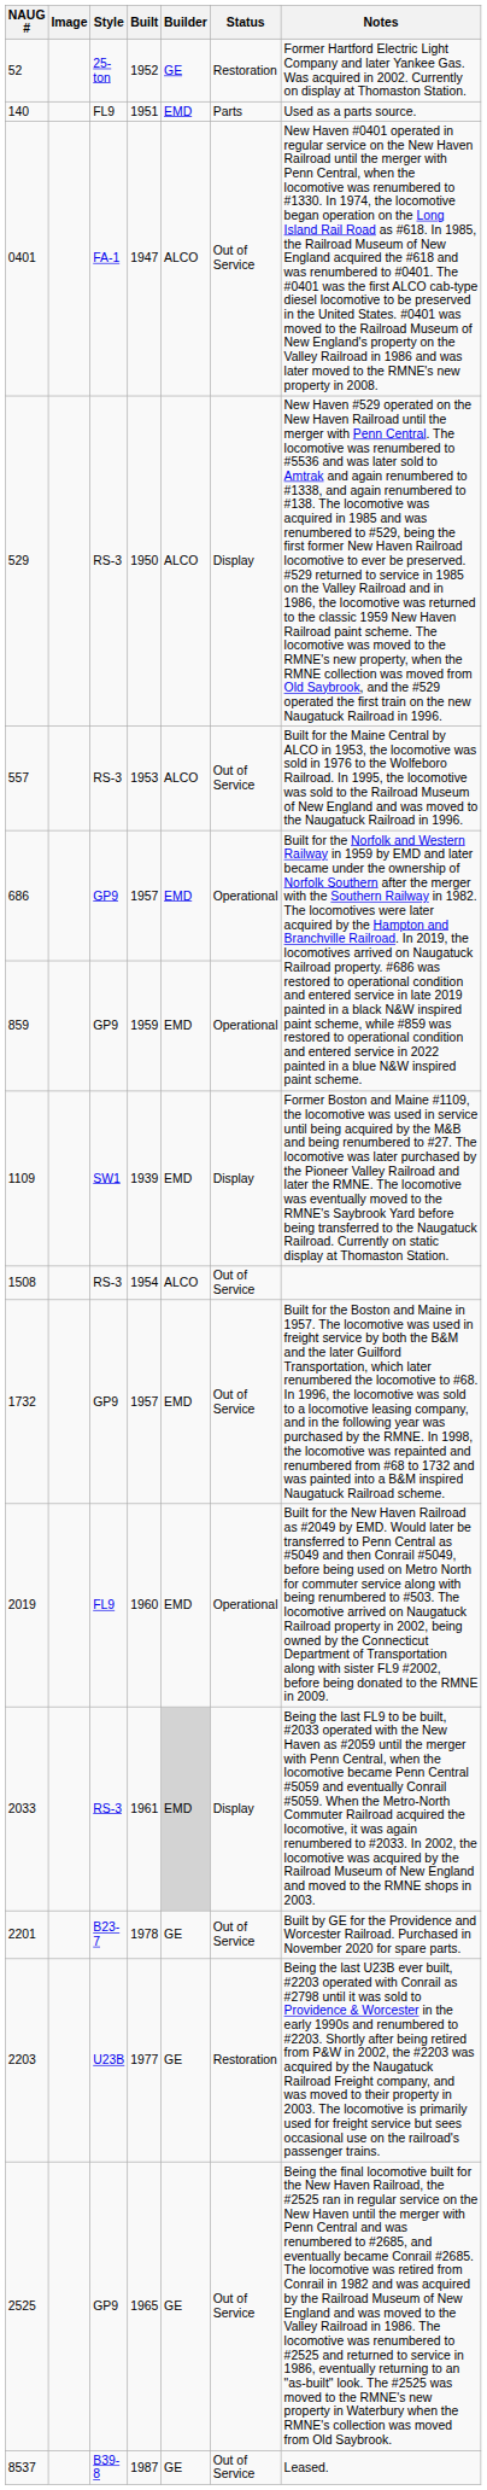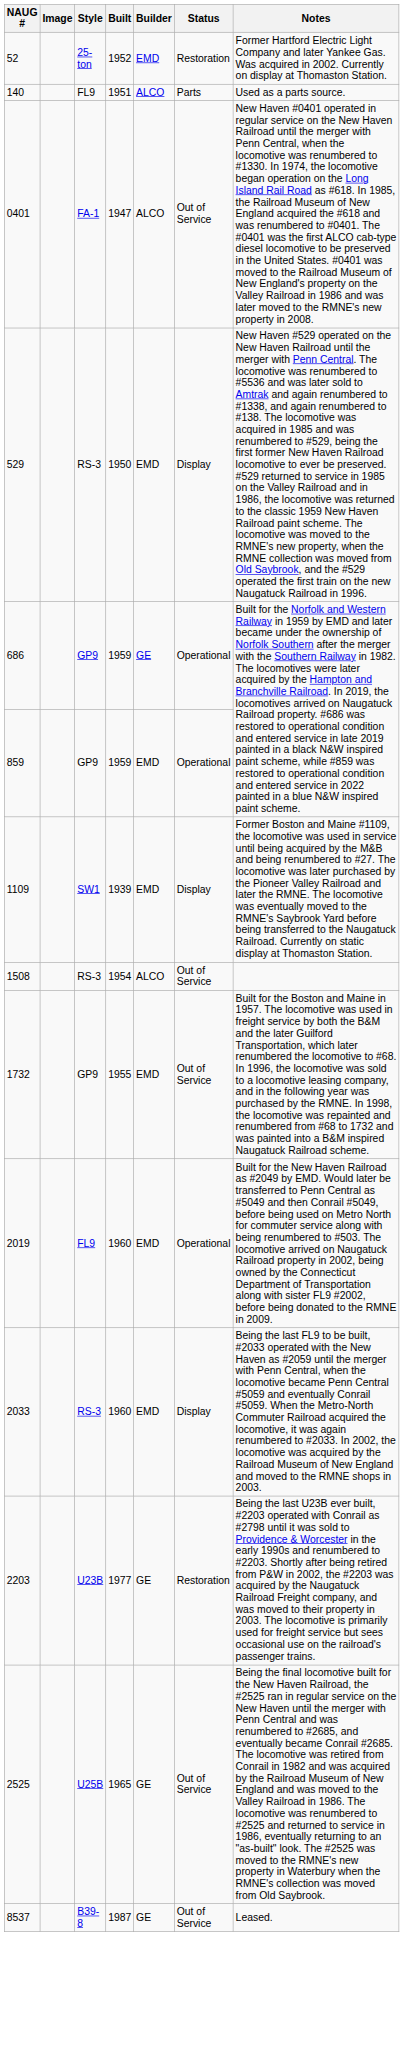 <table class="wikitable">
 <tr>
 <th>NAUG #</th>
 <th>Image</th>
 <th>Style</th>
 <th>Built</th>
 <th>Builder</th>
 <th>Status</th>
 <th>Notes</th>
 </tr>
 <tr>
 <td>52</td>
 <td></td>
 <td><a href='#'>25-ton</a></td>
 <td>1952</td>
-<td><a href='#'>GE</a></td>
+<td><a href='#'>EMD</a></td>
 <td>Restoration</td>
 <td>Former Hartford Electric Light Company and later Yankee Gas. Was acquired in 2002. Currently on display at Thomaston Station.</td>
 </tr>
 <tr>
 <td>140</td>
 <td></td>
 <td>FL9</td>
 <td>1951</td>
-<td><a href='#'>EMD</a></td>
+<td><a href='#'>ALCO</a></td>
 <td>Parts</td>
 <td>Used as a parts source.</td>
 </tr>
 <tr>
 <td>0401</td>
 <td></td>
 <td><a href='#'>FA-1</a></td>
 <td>1947</td>
 <td>ALCO</td>
 <td>Out of Service</td>
 <td>New Haven #0401 operated in regular service on the New Haven Railroad until the merger with Penn Central, when the locomotive was renumbered to #1330. In 1974, the locomotive began operation on the <a href='#'>Long Island Rail Road</a> as #618. In 1985, the Railroad Museum of New England acquired the #618 and was renumbered to #0401. The #0401 was the first ALCO cab-type diesel locomotive to be preserved in the United States. #0401 was moved to the Railroad Museum of New England's property on the Valley Railroad in 1986 and was later moved to the RMNE's new property in 2008.</td>
 </tr>
 <tr>
 <td>529</td>
 <td></td>
 <td>RS-3</td>
 <td>1950</td>
-<td>ALCO</td>
+<td>EMD</td>
 <td>Display</td>
 <td>New Haven #529 operated on the New Haven Railroad until the merger with <a href='#'>Penn Central</a>. The locomotive was renumbered to #5536 and was later sold to <a href='#'>Amtrak</a> and again renumbered to #1338, and again renumbered to #138. The locomotive was acquired in 1985 and was renumbered to #529, being the first former New Haven Railroad locomotive to ever be preserved. #529 returned to service in 1985 on the Valley Railroad and in 1986, the locomotive was returned to the classic 1959 New Haven Railroad paint scheme. The locomotive was moved to the RMNE's new property, when the RMNE collection was moved from <a href='#'>Old Saybrook</a>, and the #529 operated the first train on the new Naugatuck Railroad in 1996.</td>
-</tr>
-<tr>
-<td>557</td>
-<td></td>
-<td>RS-3</td>
-<td>1953</td>
-<td>ALCO</td>
-<td>Out of Service</td>
-<td>Built for the Maine Central by ALCO in 1953, the locomotive was sold in 1976 to the Wolfeboro Railroad. In 1995, the locomotive was sold to the Railroad Museum of New England and was moved to the Naugatuck Railroad in 1996.</td>
 </tr>
 <tr>
 <td>686</td>
 <td></td>
 <td><a href='#'>GP9</a></td>
-<td>1957</td>
-<td><a href='#'>EMD</a></td>
+<td>1959</td>
+<td><a href='#'>GE</a></td>
 <td>Operational</td>
 <td rowspan="2">Built for the <a href='#'>Norfolk and Western Railway</a> in 1959 by EMD and later became under the ownership of <a href='#'>Norfolk Southern</a> after the merger with the <a href='#'>Southern Railway</a> in 1982. The locomotives were later acquired by the <a href='#'>Hampton and Branchville Railroad</a>. In 2019, the locomotives arrived on Naugatuck Railroad property. #686 was restored to operational condition and entered service in late 2019 painted in a black N&W inspired paint scheme, while #859 was restored to operational condition and entered service in 2022 painted in a blue N&W inspired paint scheme.</td>
 </tr>
 <tr>
 <td>859</td>
 <td></td>
 <td>GP9</td>
 <td>1959</td>
 <td>EMD</td>
 <td>Operational</td>
 </tr>
 <tr>
 <td>1109</td>
 <td></td>
 <td><a href='#'>SW1</a></td>
 <td>1939</td>
 <td>EMD</td>
 <td>Display</td>
 <td>Former Boston and Maine #1109, the locomotive was used in service until being acquired by the M&B and being renumbered to #27. The locomotive was later purchased by the Pioneer Valley Railroad and later the RMNE. The locomotive was eventually moved to the RMNE's Saybrook Yard before being transferred to the Naugatuck Railroad. Currently on static display at Thomaston Station.</td>
 </tr>
 <tr>
 <td>1508</td>
 <td></td>
 <td>RS-3</td>
 <td>1954</td>
 <td>ALCO</td>
 <td>Out of Service</td>
 <td></td>
 </tr>
 <tr>
 <td>1732</td>
 <td></td>
 <td>GP9</td>
-<td>1957</td>
+<td>1955</td>
 <td>EMD</td>
 <td>Out of Service</td>
 <td>Built for the Boston and Maine in 1957. The locomotive was used in freight service by both the B&M and the later Guilford Transportation, which later renumbered the locomotive to #68. In 1996, the locomotive was sold to a locomotive leasing company, and in the following year was purchased by the RMNE. In 1998, the locomotive was repainted and renumbered from #68 to 1732 and was painted into a B&M inspired Naugatuck Railroad scheme.</td>
 </tr>
 <tr>
 <td>2019</td>
 <td></td>
 <td><a href='#'>FL9</a></td>
 <td>1960</td>
 <td>EMD</td>
 <td>Operational</td>
 <td>Built for the New Haven Railroad as #2049 by EMD. Would later be transferred to Penn Central as #5049 and then Conrail #5049, before being used on Metro North for commuter service along with being renumbered to #503. The locomotive arrived on Naugatuck Railroad property in 2002, being owned by the Connecticut Department of Transportation along with sister FL9 #2002, before being donated to the RMNE in 2009.</td>
 </tr>
 <tr>
 <td>2033</td>
 <td></td>
 <td><a href='#'>RS-3</a></td>
-<td>1961</td>
-<td style="background: lightgrey;">EMD</td>
+<td>1960</td>
+<td>EMD</td>
 <td>Display</td>
 <td>Being the last FL9 to be built, #2033 operated with the New Haven as #2059 until the merger with Penn Central, when the locomotive became Penn Central #5059 and eventually Conrail #5059. When the Metro-North Commuter Railroad acquired the locomotive, it was again renumbered to #2033. In 2002, the locomotive was acquired by the Railroad Museum of New England and moved to the RMNE shops in 2003.</td>
-</tr>
-<tr>
-<td>2201</td>
-<td></td>
-<td><a href='#'>B23-7</a></td>
-<td>1978</td>
-<td>GE</td>
-<td>Out of Service</td>
-<td>Built by GE for the Providence and Worcester Railroad. Purchased in November 2020 for spare parts.</td>
 </tr>
 <tr>
 <td>2203</td>
 <td></td>
 <td><a href='#'>U23B</a></td>
 <td>1977</td>
 <td>GE</td>
 <td>Restoration</td>
 <td>Being the last U23B ever built, #2203 operated with Conrail as #2798 until it was sold to <a href='#'>Providence & Worcester</a> in the early 1990s and renumbered to #2203. Shortly after being retired from P&W in 2002, the #2203 was acquired by the Naugatuck Railroad Freight company, and was moved to their property in 2003. The locomotive is primarily used for freight service but sees occasional use on the railroad's passenger trains.</td>
 </tr>
 <tr>
 <td>2525</td>
 <td></td>
-<td>GP9</td>
+<td><a href='#'>U25B</a></td>
 <td>1965</td>
 <td>GE</td>
 <td>Out of Service</td>
 <td>Being the final locomotive built for the New Haven Railroad, the #2525 ran in regular service on the New Haven until the merger with Penn Central and was renumbered to #2685, and eventually became Conrail #2685. The locomotive was retired from Conrail in 1982 and was acquired by the Railroad Museum of New England and was moved to the Valley Railroad in 1986. The locomotive was renumbered to #2525 and returned to service in 1986, eventually returning to an "as-built" look. The #2525 was moved to the RMNE's new property in Waterbury when the RMNE's collection was moved from Old Saybrook.</td>
 </tr>
 <tr>
 <td>8537</td>
 <td></td>
 <td><a href='#'>B39-8</a></td>
 <td>1987</td>
 <td>GE</td>
 <td>Out of Service</td>
 <td>Leased.</td>
 </tr>
 </table>
